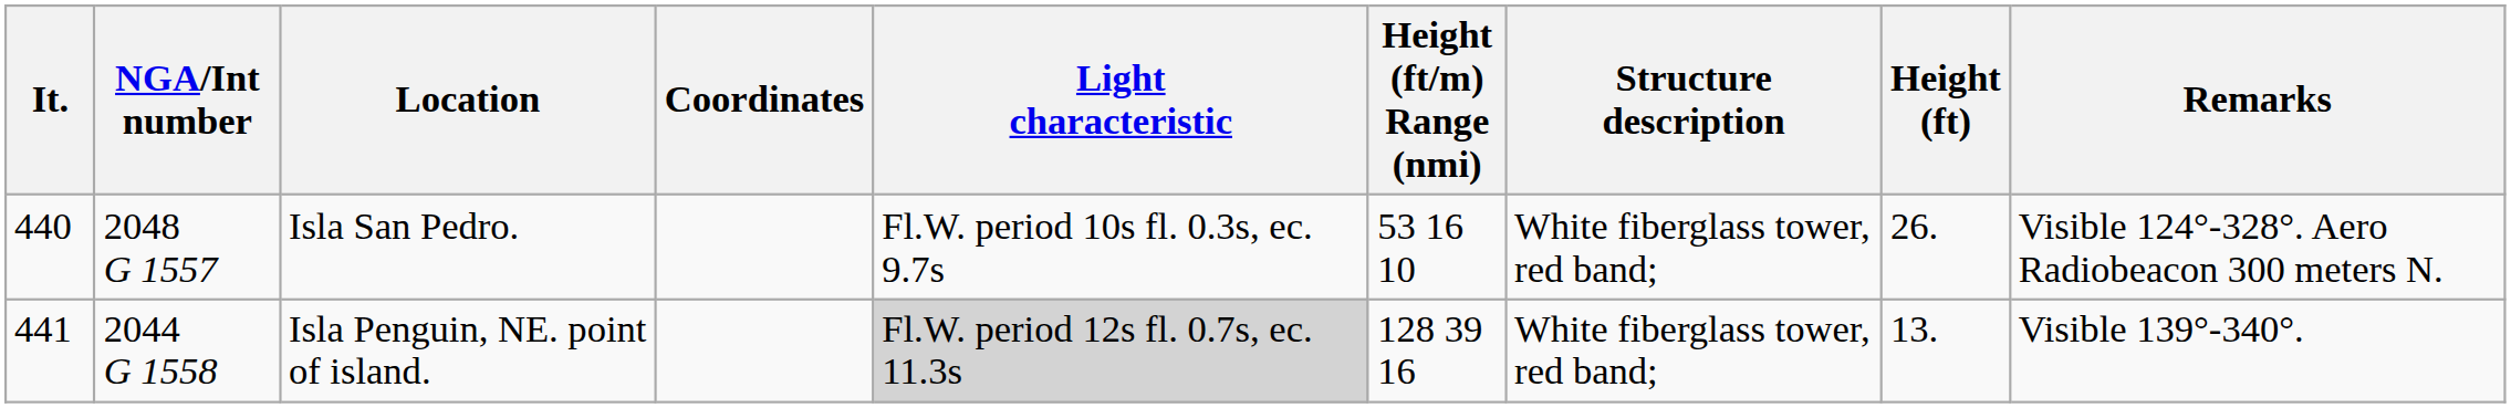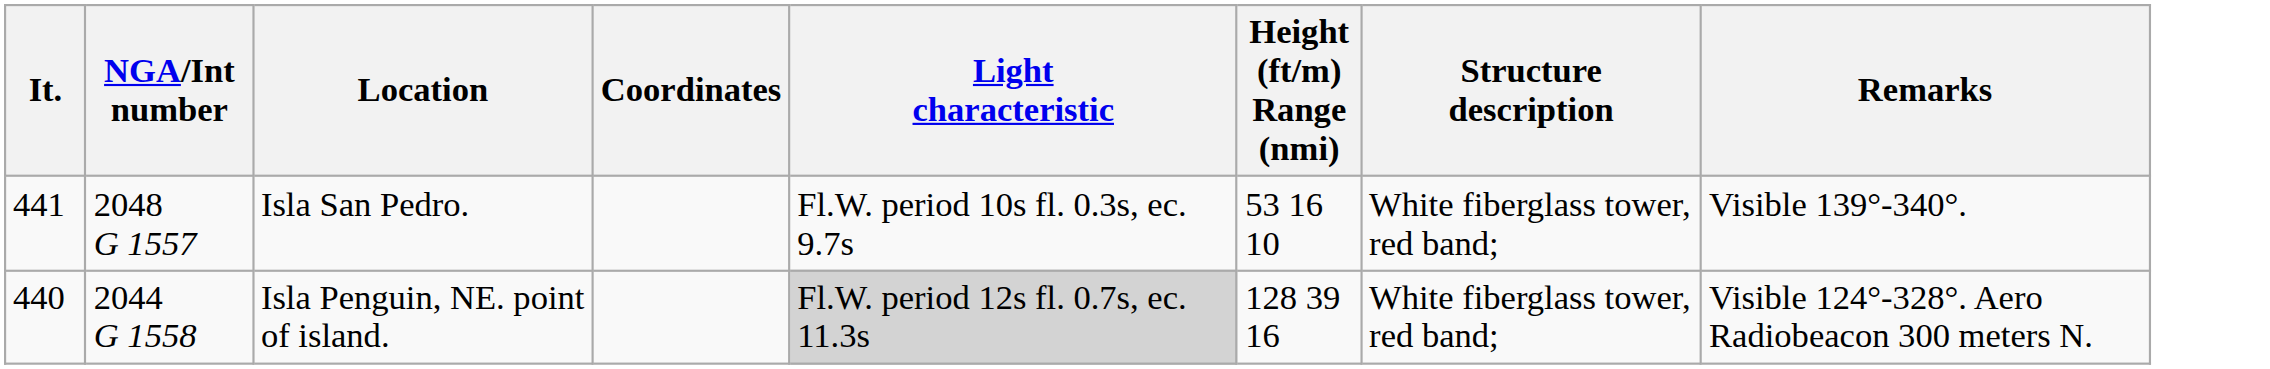 <table class="wikitable">
 <tr>
 <th width="30">It.</th>
 <th width="70"><a href='#'>NGA</a>/Int<br>number</th>
 <th width="150">Location</th>
 <th width="80">Coordinates</th>
 <th width="200"><a href='#'>Light<br>characteristic</a></th>
 <th width="50">Height (ft/m)<br>Range (nmi)</th>
 <th width="150">Structure<br>description</th>
-<th width="30">Height (ft)</th>
 <th width="200">Remarks</th>
 </tr>
 <tr valign="top">
-<td>440</td>
+<td>441</td>
 <td>2048<br><em>G 1557</em></td>
 <td>Isla San Pedro.</td>
 <td></td>
 <td>Fl.W. period 10s fl. 0.3s, ec. 9.7s</td>
 <td>53 16 10</td>
 <td>White fiberglass tower, red band;</td>
-<td>26.</td>
-<td>Visible 124°-328°. Aero Radiobeacon 300  meters N.</td>
+<td>Visible 139°-340°.</td>
 </tr>
 <tr valign="top">
-<td>441</td>
+<td>440</td>
 <td>2044<br><em>G 1558</em></td>
 <td>Isla Penguin, NE. point of  island.</td>
 <td></td>
 <td style="background: lightgrey;">Fl.W. period 12s fl. 0.7s, ec. 11.3s</td>
 <td>128 39 16</td>
 <td>White fiberglass tower, red band;</td>
-<td>13.</td>
-<td>Visible 139°-340°.</td>
+<td>Visible 124°-328°. Aero Radiobeacon 300  meters N.</td>
 </tr>
 </table>
